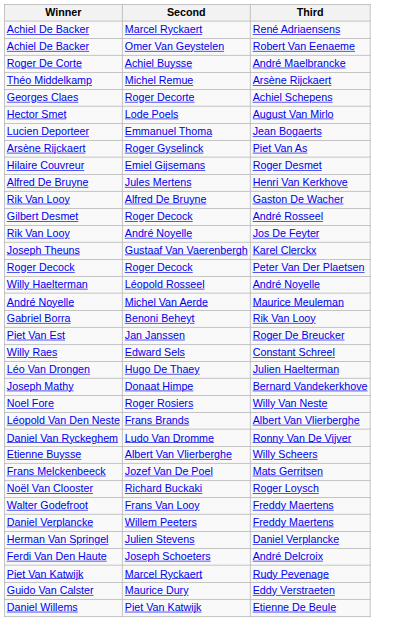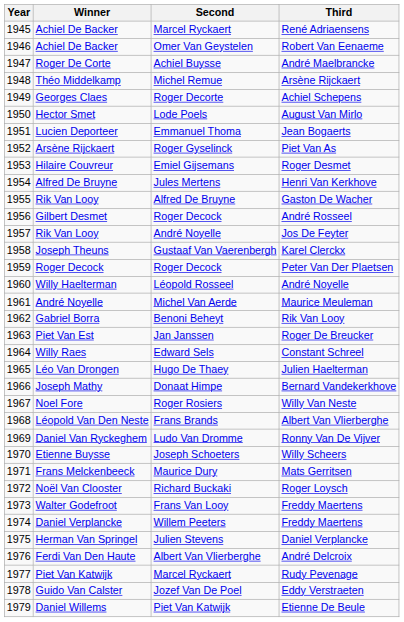 <table class="wikitable">
 <tr>
+<th>Year</th>
 <th>Winner</th>
 <th>Second</th>
 <th>Third</th>
 </tr>
 <tr>
+<td>1945</td>
 <td> <a href='#'>Achiel De Backer</a></td>
 <td> <a href='#'>Marcel Ryckaert</a></td>
 <td> <a href='#'>René Adriaensens</a></td>
 </tr>
 <tr>
+<td>1946</td>
 <td> <a href='#'>Achiel De Backer</a></td>
 <td> <a href='#'>Omer Van Geystelen</a></td>
 <td> <a href='#'>Robert Van Eenaeme</a></td>
 </tr>
 <tr>
+<td>1947</td>
 <td> <a href='#'>Roger De Corte</a></td>
 <td> <a href='#'>Achiel Buysse</a></td>
 <td> <a href='#'>André Maelbrancke</a></td>
 </tr>
 <tr>
+<td>1948</td>
 <td> <a href='#'>Théo Middelkamp</a></td>
 <td> <a href='#'>Michel Remue</a></td>
 <td> <a href='#'>Arsène Rijckaert</a></td>
 </tr>
 <tr>
+<td>1949</td>
 <td> <a href='#'>Georges Claes</a></td>
 <td> <a href='#'>Roger Decorte</a></td>
 <td> <a href='#'>Achiel Schepens</a></td>
 </tr>
 <tr>
+<td>1950</td>
 <td> <a href='#'>Hector Smet</a></td>
 <td> <a href='#'>Lode Poels</a></td>
 <td> <a href='#'>August Van Mirlo</a></td>
 </tr>
 <tr>
+<td>1951</td>
 <td> <a href='#'>Lucien Deporteer</a></td>
 <td> <a href='#'>Emmanuel Thoma</a></td>
 <td> <a href='#'>Jean Bogaerts</a></td>
 </tr>
 <tr>
+<td>1952</td>
 <td> <a href='#'>Arsène Rijckaert</a></td>
 <td> <a href='#'>Roger Gyselinck</a></td>
 <td> <a href='#'>Piet Van As</a></td>
 </tr>
 <tr>
+<td>1953</td>
 <td> <a href='#'>Hilaire Couvreur</a></td>
 <td> <a href='#'>Emiel Gijsemans</a></td>
 <td> <a href='#'>Roger Desmet</a></td>
 </tr>
 <tr>
+<td>1954</td>
 <td> <a href='#'>Alfred De Bruyne</a></td>
 <td> <a href='#'>Jules Mertens</a></td>
 <td> <a href='#'>Henri Van Kerkhove</a></td>
 </tr>
 <tr>
+<td>1955</td>
 <td> <a href='#'>Rik Van Looy</a></td>
 <td> <a href='#'>Alfred De Bruyne</a></td>
 <td> <a href='#'>Gaston De Wacher</a></td>
 </tr>
 <tr>
+<td>1956</td>
 <td> <a href='#'>Gilbert Desmet</a></td>
 <td> <a href='#'>Roger Decock</a></td>
 <td> <a href='#'>André Rosseel</a></td>
 </tr>
 <tr>
+<td>1957</td>
 <td> <a href='#'>Rik Van Looy</a></td>
 <td> <a href='#'>André Noyelle</a></td>
 <td> <a href='#'>Jos De Feyter</a></td>
 </tr>
 <tr>
+<td>1958</td>
 <td> <a href='#'>Joseph Theuns</a></td>
 <td> <a href='#'>Gustaaf Van Vaerenbergh</a></td>
 <td> <a href='#'>Karel Clerckx</a></td>
 </tr>
 <tr>
+<td>1959</td>
 <td> <a href='#'>Roger Decock</a></td>
 <td> <a href='#'>Roger Decock</a></td>
 <td> <a href='#'>Peter Van Der Plaetsen</a></td>
 </tr>
 <tr>
+<td>1960</td>
 <td> <a href='#'>Willy Haelterman</a></td>
 <td> <a href='#'>Léopold Rosseel</a></td>
 <td> <a href='#'>André Noyelle</a></td>
 </tr>
 <tr>
+<td>1961</td>
 <td> <a href='#'>André Noyelle</a></td>
 <td> <a href='#'>Michel Van Aerde</a></td>
 <td> <a href='#'>Maurice Meuleman</a></td>
 </tr>
 <tr>
+<td>1962</td>
 <td> <a href='#'>Gabriel Borra</a></td>
 <td> <a href='#'>Benoni Beheyt</a></td>
 <td> <a href='#'>Rik Van Looy</a></td>
 </tr>
 <tr>
+<td>1963</td>
 <td> <a href='#'>Piet Van Est</a></td>
 <td> <a href='#'>Jan Janssen</a></td>
 <td> <a href='#'>Roger De Breucker</a></td>
 </tr>
 <tr>
+<td>1964</td>
 <td> <a href='#'>Willy Raes</a></td>
 <td> <a href='#'>Edward Sels</a></td>
 <td> <a href='#'>Constant Schreel</a></td>
 </tr>
 <tr>
+<td>1965</td>
 <td> <a href='#'>Léo Van Drongen</a></td>
 <td> <a href='#'>Hugo De Thaey</a></td>
 <td> <a href='#'>Julien Haelterman</a></td>
 </tr>
 <tr>
+<td>1966</td>
 <td> <a href='#'>Joseph Mathy</a></td>
 <td> <a href='#'>Donaat Himpe</a></td>
 <td> <a href='#'>Bernard Vandekerkhove</a></td>
 </tr>
 <tr>
+<td>1967</td>
 <td> <a href='#'>Noel Fore</a></td>
 <td> <a href='#'>Roger Rosiers</a></td>
 <td> <a href='#'>Willy Van Neste</a></td>
 </tr>
 <tr>
+<td>1968</td>
 <td> <a href='#'>Léopold Van Den Neste</a></td>
 <td> <a href='#'>Frans Brands</a></td>
 <td> <a href='#'>Albert Van Vlierberghe</a></td>
 </tr>
 <tr>
+<td>1969</td>
 <td> <a href='#'>Daniel Van Ryckeghem</a></td>
 <td> <a href='#'>Ludo Van Dromme</a></td>
 <td> <a href='#'>Ronny Van De Vijver</a></td>
 </tr>
 <tr>
+<td>1970</td>
 <td> <a href='#'>Etienne Buysse</a></td>
-<td> <a href='#'>Albert Van Vlierberghe</a></td>
+<td> <a href='#'>Joseph Schoeters</a></td>
 <td> <a href='#'>Willy Scheers</a></td>
 </tr>
 <tr>
+<td>1971</td>
 <td> <a href='#'>Frans Melckenbeeck</a></td>
-<td> <a href='#'>Jozef Van De Poel</a></td>
+<td> <a href='#'>Maurice Dury</a></td>
 <td> <a href='#'>Mats Gerritsen</a></td>
 </tr>
 <tr>
+<td>1972</td>
 <td> <a href='#'>Noël Van Clooster</a></td>
 <td> <a href='#'>Richard Buckaki</a></td>
 <td> <a href='#'>Roger Loysch</a></td>
 </tr>
 <tr>
+<td>1973</td>
 <td> <a href='#'>Walter Godefroot</a></td>
 <td> <a href='#'>Frans Van Looy</a></td>
 <td> <a href='#'>Freddy Maertens</a></td>
 </tr>
 <tr>
+<td>1974</td>
 <td> <a href='#'>Daniel Verplancke</a></td>
 <td> <a href='#'>Willem Peeters</a></td>
 <td> <a href='#'>Freddy Maertens</a></td>
 </tr>
 <tr>
+<td>1975</td>
 <td> <a href='#'>Herman Van Springel</a></td>
 <td> <a href='#'>Julien Stevens</a></td>
 <td> <a href='#'>Daniel Verplancke</a></td>
 </tr>
 <tr>
+<td>1976</td>
 <td> <a href='#'>Ferdi Van Den Haute</a></td>
-<td> <a href='#'>Joseph Schoeters</a></td>
+<td> <a href='#'>Albert Van Vlierberghe</a></td>
 <td> <a href='#'>André Delcroix</a></td>
 </tr>
 <tr>
+<td>1977</td>
 <td> <a href='#'>Piet Van Katwijk</a></td>
 <td> <a href='#'>Marcel Ryckaert</a></td>
 <td> <a href='#'>Rudy Pevenage</a></td>
 </tr>
 <tr>
+<td>1978</td>
 <td> <a href='#'>Guido Van Calster</a></td>
-<td> <a href='#'>Maurice Dury</a></td>
+<td> <a href='#'>Jozef Van De Poel</a></td>
 <td> <a href='#'>Eddy Verstraeten</a></td>
 </tr>
 <tr>
+<td>1979</td>
 <td> <a href='#'>Daniel Willems</a></td>
 <td> <a href='#'>Piet Van Katwijk</a></td>
 <td> <a href='#'>Etienne De Beule</a></td>
 </tr>
 </table>
